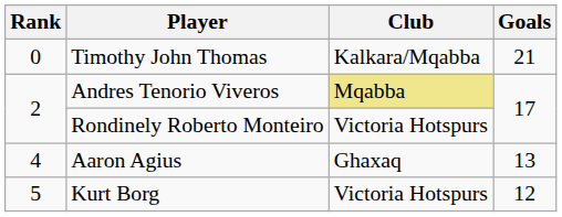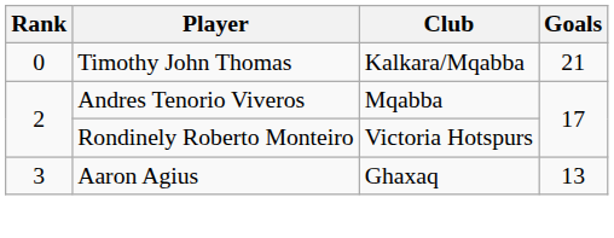 <table class="wikitable">
 <tr>
 <th>Rank</th>
 <th>Player</th>
 <th>Club</th>
 <th>Goals</th>
 </tr>
 <tr>
 <td align="center"rowspan="1">0</td>
 <td> Timothy John Thomas</td>
 <td>Kalkara/Mqabba</td>
 <td align="center"rowspan="1">21</td>
 </tr>
 <tr>
 <td align="center"rowspan="2">2</td>
 <td> Andres Tenorio Viveros</td>
-<td style="background: khaki;">Mqabba</td>
+<td>Mqabba</td>
 <td align="center"rowspan="2">17</td>
 </tr>
 <tr>
 <td> Rondinely Roberto Monteiro</td>
 <td>Victoria Hotspurs</td>
 </tr>
 <tr>
-<td align="center"rowspan="1">4</td>
+<td align="center"rowspan="1">3</td>
 <td> Aaron Agius</td>
 <td>Ghaxaq</td>
 <td align="center"rowspan="1">13</td>
 </tr>
-<tr>
-<td align="center"rowspan="1">5</td>
-<td> Kurt Borg</td>
-<td>Victoria Hotspurs</td>
-<td align="center"rowspan="1">12</td>
-</tr>
 </table>
